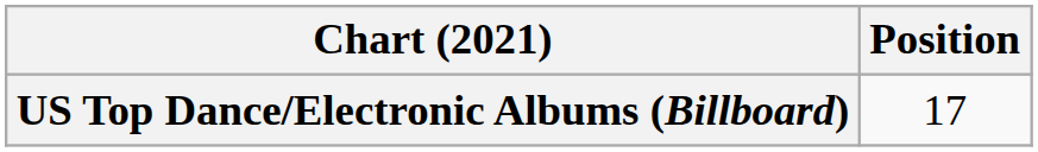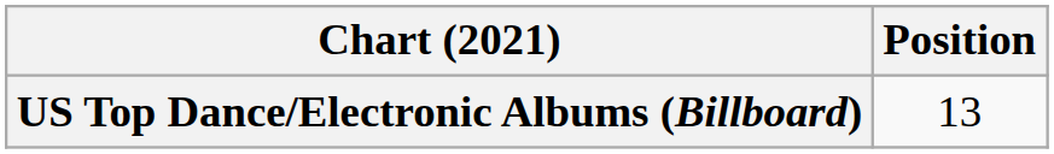 <table class="wikitable plainrowheaders" style="text-align:center">
 <tr>
 <th scope="col">Chart (2021)</th>
 <th scope="col">Position</th>
 </tr>
 <tr>
 <th scope="row">US Top Dance/Electronic Albums (<em>Billboard</em>)</th>
-<td>17</td>
+<td>13</td>
 </tr>
 </table>
